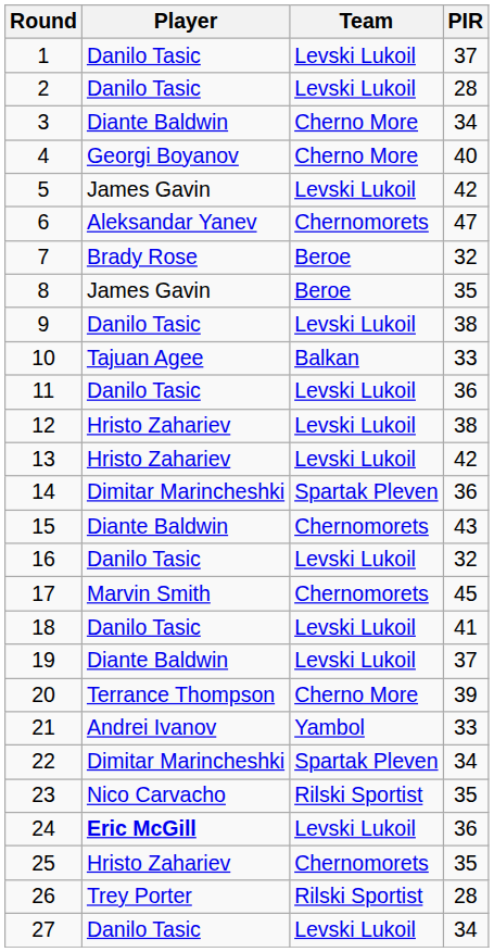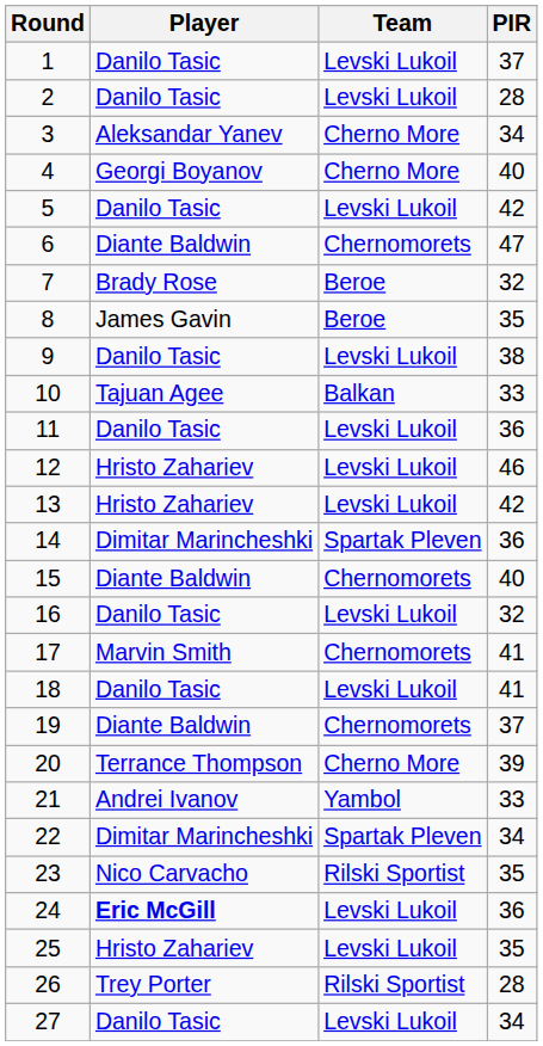 <table class="wikitable sortable" style="text-align: center;">
 <tr>
 <th>Round</th>
 <th>Player</th>
 <th>Team</th>
 <th>PIR</th>
 </tr>
 <tr>
 <td>1</td>
 <td style="text-align:left;"> <a href='#'>Danilo Tasic</a></td>
 <td style="text-align:left;"><a href='#'>Levski Lukoil</a></td>
 <td>37</td>
 </tr>
 <tr>
 <td>2</td>
 <td style="text-align:left;"> <a href='#'>Danilo Tasic</a></td>
 <td style="text-align:left;"><a href='#'>Levski Lukoil</a></td>
 <td>28</td>
 </tr>
 <tr>
 <td>3</td>
-<td style="text-align:left;"> <a href='#'>Diante Baldwin</a></td>
+<td style="text-align:left;"> <a href='#'>Aleksandar Yanev</a></td>
 <td style="text-align:left;"><a href='#'>Cherno More</a></td>
 <td>34</td>
 </tr>
 <tr>
 <td>4</td>
 <td style="text-align:left;"> <a href='#'>Georgi Boyanov</a></td>
 <td style="text-align:left;"><a href='#'>Cherno More</a></td>
 <td>40</td>
 </tr>
 <tr>
 <td>5</td>
-<td style="text-align:left;"> James Gavin</td>
+<td style="text-align:left;"> <a href='#'>Danilo Tasic</a></td>
 <td style="text-align:left;"><a href='#'>Levski Lukoil</a></td>
 <td>42</td>
 </tr>
 <tr>
 <td>6</td>
-<td style="text-align:left;"> <a href='#'>Aleksandar Yanev</a></td>
+<td style="text-align:left;"> <a href='#'>Diante Baldwin</a></td>
 <td style="text-align:left;"><a href='#'>Chernomorets</a></td>
 <td>47</td>
 </tr>
 <tr>
 <td>7</td>
 <td style="text-align:left;"> <a href='#'>Brady Rose</a></td>
 <td style="text-align:left;"><a href='#'>Beroe</a></td>
 <td>32</td>
 </tr>
 <tr>
 <td>8</td>
 <td style="text-align:left;"> James Gavin</td>
 <td style="text-align:left;"><a href='#'>Beroe</a></td>
 <td>35</td>
 </tr>
 <tr>
 <td>9</td>
 <td style="text-align:left;"> <a href='#'>Danilo Tasic</a></td>
 <td style="text-align:left;"><a href='#'>Levski Lukoil</a></td>
 <td>38</td>
 </tr>
 <tr>
 <td>10</td>
 <td style="text-align:left;"> <a href='#'>Tajuan Agee</a></td>
 <td style="text-align:left;"><a href='#'>Balkan</a></td>
 <td>33</td>
 </tr>
 <tr>
 <td>11</td>
 <td style="text-align:left;"> <a href='#'>Danilo Tasic</a></td>
 <td style="text-align:left;"><a href='#'>Levski Lukoil</a></td>
 <td>36</td>
 </tr>
 <tr>
 <td>12</td>
 <td style="text-align:left;"> <a href='#'>Hristo Zahariev</a></td>
 <td style="text-align:left;"><a href='#'>Levski Lukoil</a></td>
-<td>38</td>
+<td>46</td>
 </tr>
 <tr>
 <td>13</td>
 <td style="text-align:left;"> <a href='#'>Hristo Zahariev</a></td>
 <td style="text-align:left;"><a href='#'>Levski Lukoil</a></td>
 <td>42</td>
 </tr>
 <tr>
 <td>14</td>
 <td style="text-align:left;"> <a href='#'>Dimitar Marincheshki</a></td>
 <td style="text-align:left;"><a href='#'>Spartak Pleven</a></td>
 <td>36</td>
 </tr>
 <tr>
 <td>15</td>
 <td style="text-align:left;"> <a href='#'>Diante Baldwin</a></td>
 <td style="text-align:left;"><a href='#'>Chernomorets</a></td>
-<td>43</td>
+<td>40</td>
 </tr>
 <tr>
 <td>16</td>
 <td style="text-align:left;"> <a href='#'>Danilo Tasic</a></td>
 <td style="text-align:left;"><a href='#'>Levski Lukoil</a></td>
 <td>32</td>
 </tr>
 <tr>
 <td>17</td>
 <td style="text-align:left;"> <a href='#'>Marvin Smith</a></td>
 <td style="text-align:left;"><a href='#'>Chernomorets</a></td>
-<td>45</td>
+<td>41</td>
 </tr>
 <tr>
 <td>18</td>
 <td style="text-align:left;"> <a href='#'>Danilo Tasic</a></td>
 <td style="text-align:left;"><a href='#'>Levski Lukoil</a></td>
 <td>41</td>
 </tr>
 <tr>
 <td>19</td>
 <td style="text-align:left;"> <a href='#'>Diante Baldwin</a></td>
-<td style="text-align:left;"><a href='#'>Levski Lukoil</a></td>
+<td style="text-align:left;"><a href='#'>Chernomorets</a></td>
 <td>37</td>
 </tr>
 <tr>
 <td>20</td>
 <td style="text-align:left;"> <a href='#'>Terrance Thompson</a></td>
 <td style="text-align:left;"><a href='#'>Cherno More</a></td>
 <td>39</td>
 </tr>
 <tr>
 <td>21</td>
 <td style="text-align:left;"> <a href='#'>Andrei Ivanov</a></td>
 <td style="text-align:left;"><a href='#'>Yambol</a></td>
 <td>33</td>
 </tr>
 <tr>
 <td>22</td>
 <td style="text-align:left;"> <a href='#'>Dimitar Marincheshki</a></td>
 <td style="text-align:left;"><a href='#'>Spartak Pleven</a></td>
 <td>34</td>
 </tr>
 <tr>
 <td>23</td>
 <td style="text-align:left;"> <a href='#'>Nico Carvacho</a></td>
 <td style="text-align:left;"><a href='#'>Rilski Sportist</a></td>
 <td>35</td>
 </tr>
 <tr>
 <td>24</td>
 <td style="text-align:left;"><strong> <a href='#'>Eric McGill</a></strong></td>
 <td style="text-align:left;"><a href='#'>Levski Lukoil</a></td>
 <td>36</td>
 </tr>
 <tr>
 <td>25</td>
 <td style="text-align:left;"> <a href='#'>Hristo Zahariev</a></td>
-<td style="text-align:left;"><a href='#'>Chernomorets</a></td>
+<td style="text-align:left;"><a href='#'>Levski Lukoil</a></td>
 <td>35</td>
 </tr>
 <tr>
 <td>26</td>
 <td style="text-align:left;"> <a href='#'>Trey Porter</a></td>
 <td style="text-align:left;"><a href='#'>Rilski Sportist</a></td>
 <td>28</td>
 </tr>
 <tr>
 <td>27</td>
 <td style="text-align:left;"> <a href='#'>Danilo Tasic</a></td>
 <td style="text-align:left;"><a href='#'>Levski Lukoil</a></td>
 <td>34</td>
 </tr>
 <tr>
 </tr>
 </table>
